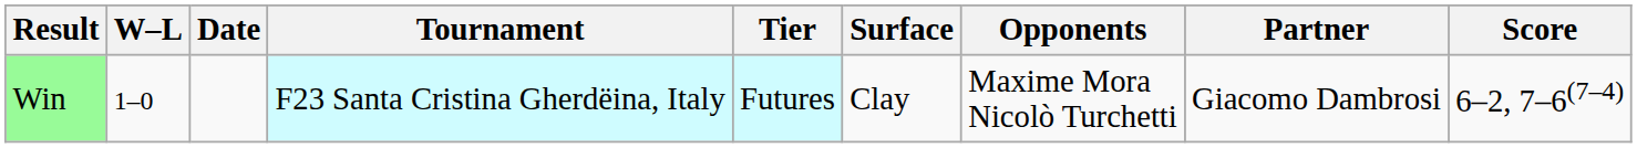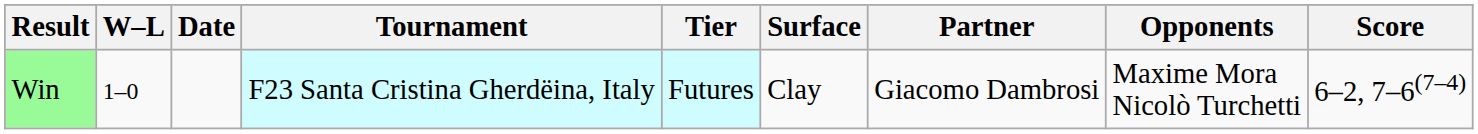 <table class="wikitable">
 <tr>
 <th>Result</th>
 <th class="unsortable">W–L</th>
 <th>Date</th>
 <th>Tournament</th>
 <th>Tier</th>
 <th>Surface</th>
+<th>Partner</th>
 <th>Opponents</th>
-<th>Partner</th>
 <th class="unsortable">Score</th>
 </tr>
 <tr>
 <td bgcolor=98fb98>Win</td>
 <td><small>1–0</small></td>
 <td></td>
 <td style="background:#cffcff;">F23 Santa Cristina Gherdëina, Italy</td>
 <td style="background:#cffcff;">Futures</td>
 <td>Clay</td>
+<td> Giacomo Dambrosi</td>
 <td> Maxime Mora<br> Nicolò Turchetti</td>
-<td> Giacomo Dambrosi</td>
 <td>6–2, 7–6<sup>(7–4)</sup></td>
 </tr>
 </table>
